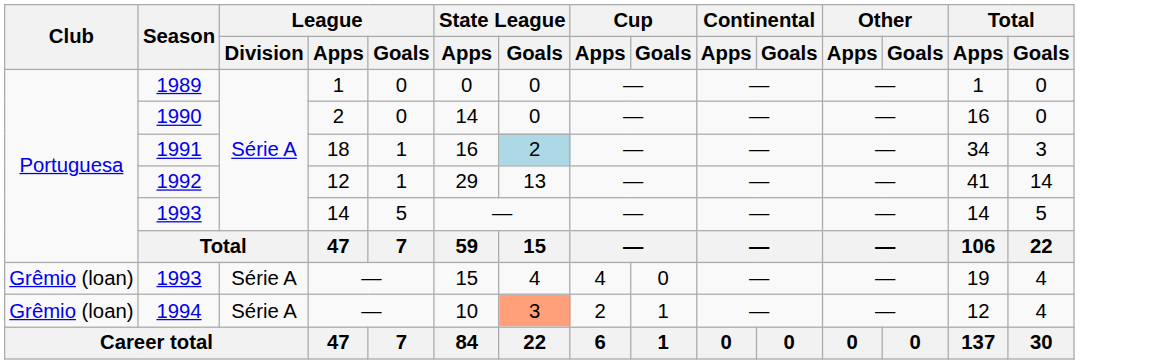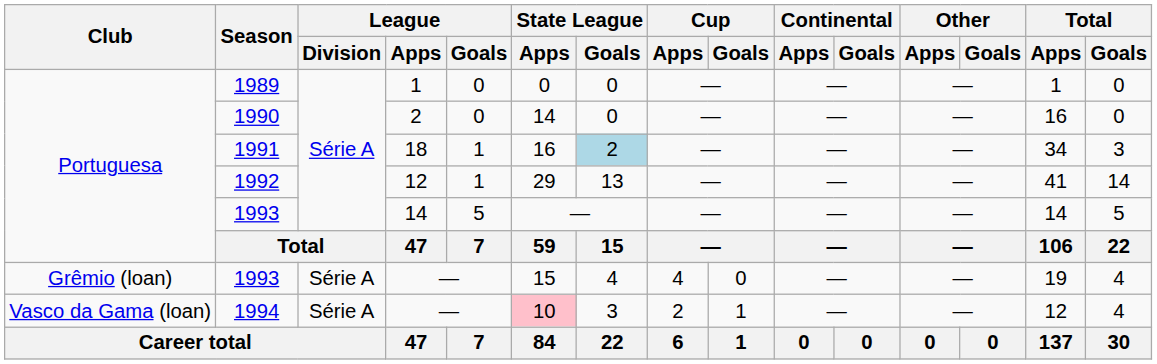 <table class="wikitable" style="text-align: center;">
 <tr>
 <th rowspan="2">Club</th>
 <th rowspan="2">Season</th>
 <th colspan="3">League</th>
 <th colspan="2">State League</th>
 <th colspan="2">Cup</th>
 <th colspan="2">Continental</th>
 <th colspan="2">Other</th>
 <th colspan="2">Total</th>
 </tr>
 <tr>
 <th>Division</th>
 <th>Apps</th>
 <th>Goals</th>
 <th>Apps</th>
 <th>Goals</th>
 <th>Apps</th>
 <th>Goals</th>
 <th>Apps</th>
 <th>Goals</th>
 <th>Apps</th>
 <th>Goals</th>
 <th>Apps</th>
 <th>Goals</th>
 </tr>
 <tr>
 <td rowspan="6" valign="center"><a href='#'>Portuguesa</a></td>
 <td><a href='#'>1989</a></td>
 <td rowspan="5"><a href='#'>Série A</a></td>
 <td>1</td>
 <td>0</td>
 <td>0</td>
 <td>0</td>
 <td colspan="2">—</td>
 <td colspan="2">—</td>
 <td colspan="2">—</td>
 <td>1</td>
 <td>0</td>
 </tr>
 <tr>
 <td><a href='#'>1990</a></td>
 <td>2</td>
 <td>0</td>
 <td>14</td>
 <td>0</td>
 <td colspan="2">—</td>
 <td colspan="2">—</td>
 <td colspan="2">—</td>
 <td>16</td>
 <td>0</td>
 </tr>
 <tr>
 <td><a href='#'>1991</a></td>
 <td>18</td>
 <td>1</td>
 <td>16</td>
 <td style="background: lightblue;">2</td>
 <td colspan="2">—</td>
 <td colspan="2">—</td>
 <td colspan="2">—</td>
 <td>34</td>
 <td>3</td>
 </tr>
 <tr>
 <td><a href='#'>1992</a></td>
 <td>12</td>
 <td>1</td>
 <td>29</td>
 <td>13</td>
 <td colspan="2">—</td>
 <td colspan="2">—</td>
 <td colspan="2">—</td>
 <td>41</td>
 <td>14</td>
 </tr>
 <tr>
 <td><a href='#'>1993</a></td>
 <td>14</td>
 <td>5</td>
 <td colspan="2">—</td>
 <td colspan="2">—</td>
 <td colspan="2">—</td>
 <td colspan="2">—</td>
 <td>14</td>
 <td>5</td>
 </tr>
 <tr>
 <th colspan="2">Total</th>
 <th>47</th>
 <th>7</th>
 <th>59</th>
 <th>15</th>
 <th colspan="2">—</th>
 <th colspan="2">—</th>
 <th colspan="2">—</th>
 <th>106</th>
 <th>22</th>
 </tr>
 <tr>
 <td valign="center"><a href='#'>Grêmio</a> (loan)</td>
 <td><a href='#'>1993</a></td>
 <td>Série A</td>
 <td colspan="2">—</td>
 <td>15</td>
 <td>4</td>
 <td>4</td>
 <td>0</td>
 <td colspan="2">—</td>
 <td colspan="2">—</td>
 <td>19</td>
 <td>4</td>
 </tr>
 <tr>
-<td valign="center"><a href='#'>Grêmio</a> (loan)</td>
+<td valign="center"><a href='#'>Vasco da Gama</a> (loan)</td>
 <td><a href='#'>1994</a></td>
 <td>Série A</td>
 <td colspan="2">—</td>
-<td>10</td>
-<td style="background: lightsalmon;">3</td>
+<td style="background: pink;">10</td>
+<td>3</td>
 <td>2</td>
 <td>1</td>
 <td colspan="2">—</td>
 <td colspan="2">—</td>
 <td>12</td>
 <td>4</td>
 </tr>
 <tr>
 <th colspan="3"><strong>Career total</strong></th>
 <th>47</th>
 <th>7</th>
 <th>84</th>
 <th>22</th>
 <th>6</th>
 <th>1</th>
 <th>0</th>
 <th>0</th>
 <th>0</th>
 <th>0</th>
 <th>137</th>
 <th>30</th>
 </tr>
 </table>
